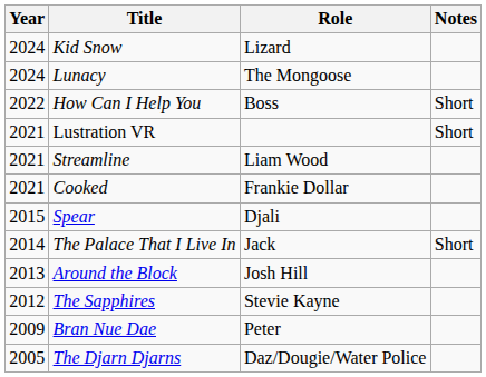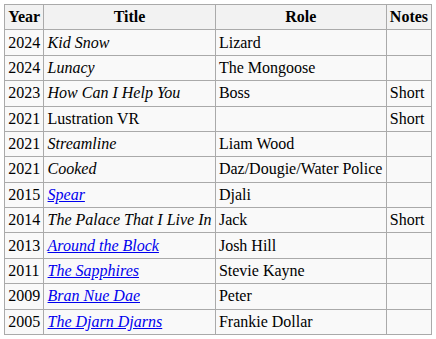 <table class="wikitable sortable">
 <tr>
 <th>Year</th>
 <th>Title</th>
 <th>Role</th>
 <th>Notes</th>
 </tr>
 <tr>
 <td>2024</td>
 <td><em>Kid Snow</em></td>
 <td>Lizard</td>
 <td></td>
 </tr>
 <tr>
 <td>2024</td>
 <td><em>Lunacy</em></td>
 <td>The Mongoose</td>
 <td></td>
 </tr>
 <tr>
-<td>2022</td>
+<td>2023</td>
 <td><em>How Can I Help You</em></td>
 <td>Boss</td>
 <td>Short</td>
 </tr>
 <tr>
 <td>2021</td>
 <td>Lustration VR</td>
 <td></td>
 <td>Short</td>
 </tr>
 <tr>
 <td>2021</td>
 <td><em>Streamline</em></td>
 <td>Liam Wood</td>
 <td></td>
 </tr>
 <tr>
 <td>2021</td>
 <td><em>Cooked</em></td>
-<td>Frankie Dollar</td>
+<td>Daz/Dougie/Water Police</td>
 <td></td>
 </tr>
 <tr>
 <td>2015</td>
 <td><em><a href='#'>Spear</a></em></td>
 <td>Djali</td>
 <td></td>
 </tr>
 <tr>
 <td>2014</td>
 <td><em>The Palace That I Live In</em></td>
 <td>Jack</td>
 <td>Short</td>
 </tr>
 <tr>
 <td>2013</td>
 <td><em><a href='#'>Around the Block</a></em></td>
 <td>Josh Hill</td>
 <td></td>
 </tr>
 <tr>
-<td>2012</td>
+<td>2011</td>
 <td><em><a href='#'>The Sapphires</a></em></td>
 <td>Stevie Kayne</td>
 <td></td>
 </tr>
 <tr>
 <td>2009</td>
 <td><em><a href='#'>Bran Nue Dae</a></em></td>
 <td>Peter</td>
 <td></td>
 </tr>
 <tr>
 <td>2005</td>
 <td><em><a href='#'>The Djarn Djarns</a></em></td>
-<td>Daz/Dougie/Water Police</td>
+<td>Frankie Dollar</td>
 <td></td>
 </tr>
 </table>
